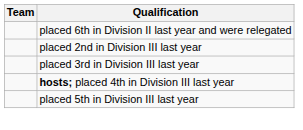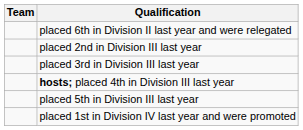 <table class="wikitable">
 <tr>
 <th>Team</th>
 <th>Qualification</th>
 </tr>
 <tr>
 <td></td>
 <td>placed 6th in Division II last year and were relegated</td>
 </tr>
 <tr>
 <td></td>
 <td>placed 2nd in Division III last year</td>
 </tr>
 <tr>
 <td></td>
 <td>placed 3rd in Division III last year</td>
 </tr>
 <tr>
 <td></td>
 <td><strong>hosts;</strong> placed 4th in Division III last year</td>
 </tr>
 <tr>
 <td></td>
 <td>placed 5th in Division III last year</td>
 </tr>
+<tr>
+<td></td>
+<td>placed 1st in Division IV last year and were promoted</td>
+</tr>
 </table>
